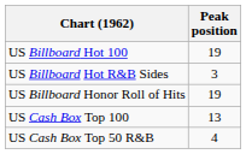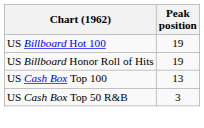 <table class="wikitable">
 <tr>
 <th>Chart (1962)</th>
 <th>Peak<br>position</th>
 </tr>
 <tr>
 <td>US <a href='#'><em>Billboard</em> Hot 100</a></td>
 <td align="center">19</td>
-</tr>
-<tr>
-<td>US <em><a href='#'>Billboard</a></em> <a href='#'>Hot R&B</a> Sides</td>
-<td align="center">3</td>
 </tr>
 <tr>
 <td>US <em>Billboard</em> Honor Roll of Hits</td>
 <td align="center">19</td>
 </tr>
 <tr>
 <td>US <em><a href='#'>Cash Box</a></em> Top 100</td>
 <td align="center">13</td>
 </tr>
 <tr>
 <td>US <em>Cash Box</em> Top 50 R&B</td>
-<td align="center">4</td>
+<td align="center">3</td>
 </tr>
 </table>
